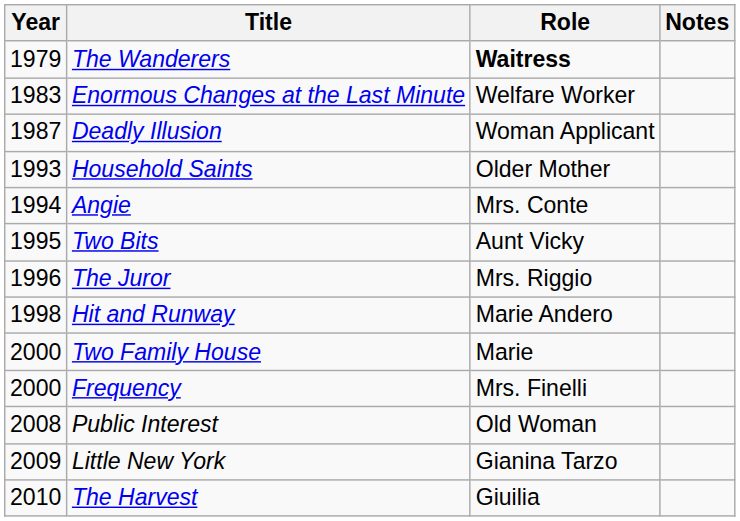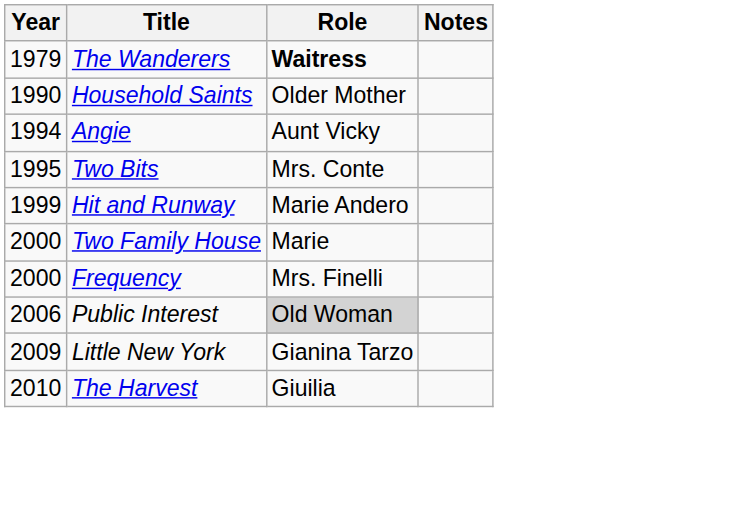 <table class="wikitable sortable">
 <tr>
 <th>Year</th>
 <th>Title</th>
 <th>Role</th>
 <th>Notes</th>
 </tr>
 <tr>
 <td>1979</td>
 <td><a href='#'><em>The Wanderers</em></a></td>
 <td><strong>Waitress</strong></td>
 <td></td>
 </tr>
 <tr>
-<td>1983</td>
-<td><em><a href='#'>Enormous Changes at the Last Minute</a></em></td>
-<td>Welfare Worker</td>
-<td></td>
-</tr>
-<tr>
-<td>1987</td>
-<td><em><a href='#'>Deadly Illusion</a></em></td>
-<td>Woman Applicant</td>
-<td></td>
-</tr>
-<tr>
-<td>1993</td>
+<td>1990</td>
 <td><em><a href='#'>Household Saints</a></em></td>
 <td>Older Mother</td>
 <td></td>
 </tr>
 <tr>
 <td>1994</td>
 <td><a href='#'><em>Angie</em></a></td>
-<td>Mrs. Conte</td>
+<td>Aunt Vicky</td>
 <td></td>
 </tr>
 <tr>
 <td>1995</td>
 <td><em><a href='#'>Two Bits</a></em></td>
-<td>Aunt Vicky</td>
+<td>Mrs. Conte</td>
 <td></td>
 </tr>
 <tr>
-<td>1996</td>
-<td><em><a href='#'>The Juror</a></em></td>
-<td>Mrs. Riggio</td>
-<td></td>
-</tr>
-<tr>
-<td>1998</td>
+<td>1999</td>
 <td><em><a href='#'>Hit and Runway</a></em></td>
 <td>Marie Andero</td>
 <td></td>
 </tr>
 <tr>
 <td>2000</td>
 <td><em><a href='#'>Two Family House</a></em></td>
 <td>Marie</td>
 <td></td>
 </tr>
 <tr>
 <td>2000</td>
 <td><a href='#'><em>Frequency</em></a></td>
 <td>Mrs. Finelli</td>
 <td></td>
 </tr>
 <tr>
-<td>2008</td>
+<td>2006</td>
 <td><em>Public Interest</em></td>
-<td>Old Woman</td>
+<td style="background: lightgrey;">Old Woman</td>
 <td></td>
 </tr>
 <tr>
 <td>2009</td>
 <td><em>Little New York</em></td>
 <td>Gianina Tarzo</td>
 <td></td>
 </tr>
 <tr>
 <td>2010</td>
 <td><a href='#'><em>The Harvest</em></a></td>
 <td>Giuilia</td>
 <td></td>
 </tr>
 </table>
